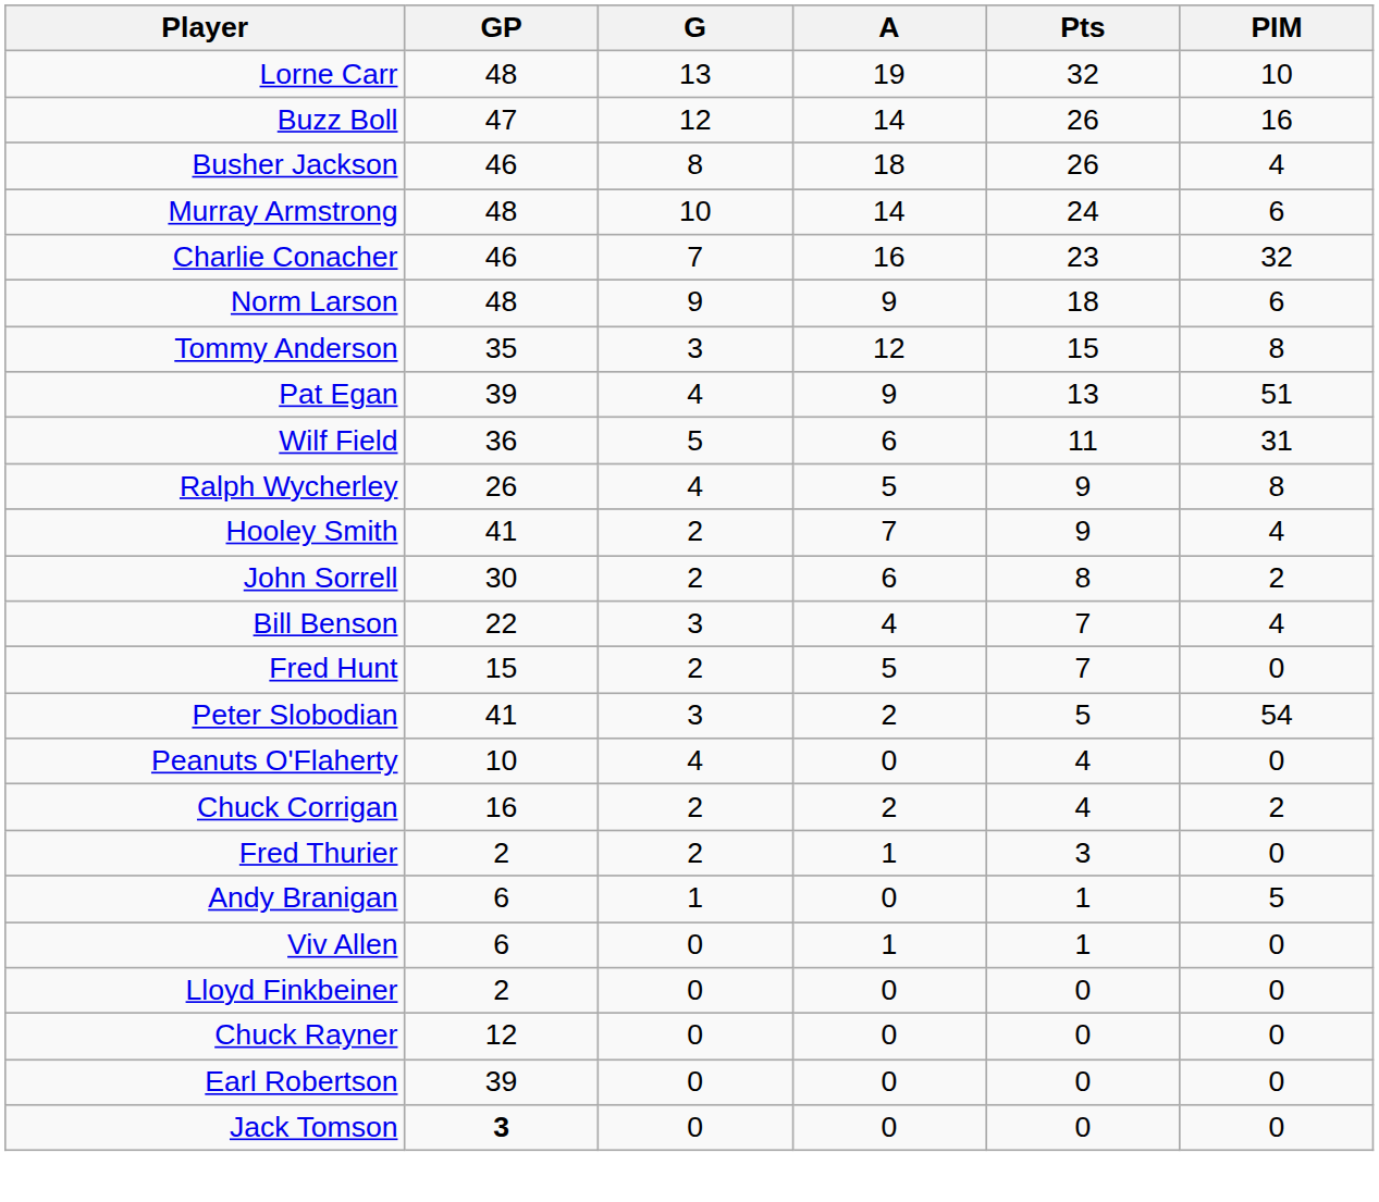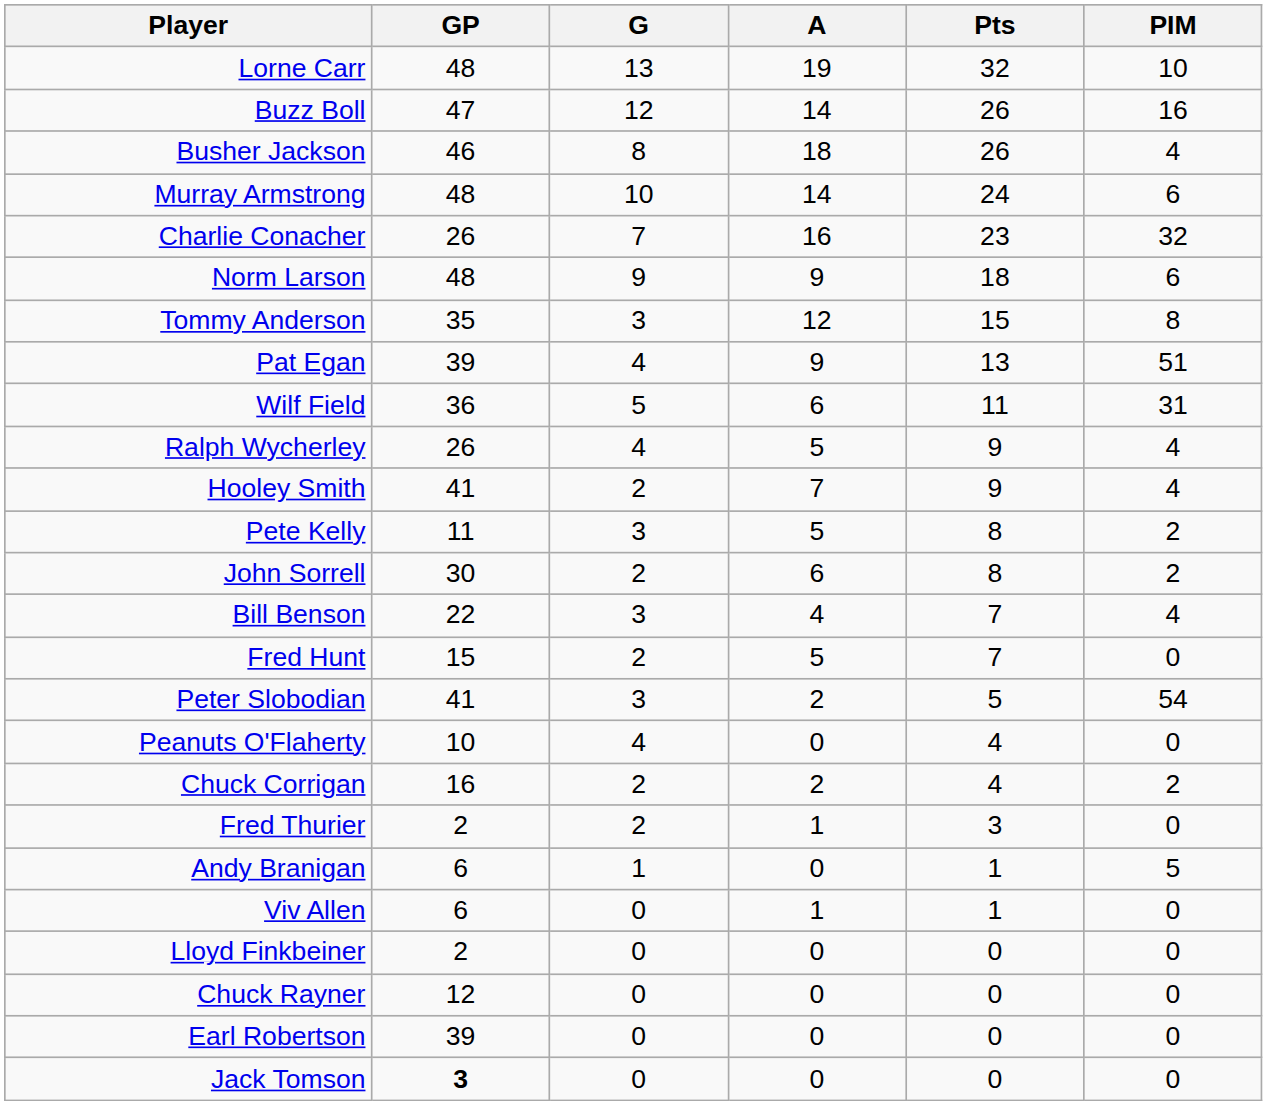 <table class="wikitable sortable" width="60%">
 <tr ALIGN="center">
 <th bgcolor="#DDDDFF" width="10%">Player</th>
 <th bgcolor="#DDDDFF" width="5%">GP</th>
 <th bgcolor="#DDDDFF" width="5%">G</th>
 <th bgcolor="#DDDDFF" width="5%">A</th>
 <th bgcolor="#DDDDFF" width="5%">Pts</th>
 <th bgcolor="#DDDDFF" width="5%">PIM</th>
 </tr>
 <tr align="center">
 <td align="right"><a href='#'>Lorne Carr</a></td>
 <td>48</td>
 <td>13</td>
 <td>19</td>
 <td>32</td>
 <td>10</td>
 </tr>
 <tr align="center">
 <td align="right"><a href='#'>Buzz Boll</a></td>
 <td>47</td>
 <td>12</td>
 <td>14</td>
 <td>26</td>
 <td>16</td>
 </tr>
 <tr align="center">
 <td align="right"><a href='#'>Busher Jackson</a></td>
 <td>46</td>
 <td>8</td>
 <td>18</td>
 <td>26</td>
 <td>4</td>
 </tr>
 <tr align="center">
 <td align="right"><a href='#'>Murray Armstrong</a></td>
 <td>48</td>
 <td>10</td>
 <td>14</td>
 <td>24</td>
 <td>6</td>
 </tr>
 <tr align="center">
 <td align="right"><a href='#'>Charlie Conacher</a></td>
-<td>46</td>
+<td>26</td>
 <td>7</td>
 <td>16</td>
 <td>23</td>
 <td>32</td>
 </tr>
 <tr align="center">
 <td align="right"><a href='#'>Norm Larson</a></td>
 <td>48</td>
 <td>9</td>
 <td>9</td>
 <td>18</td>
 <td>6</td>
 </tr>
 <tr align="center">
 <td align="right"><a href='#'>Tommy Anderson</a></td>
 <td>35</td>
 <td>3</td>
 <td>12</td>
 <td>15</td>
 <td>8</td>
 </tr>
 <tr align="center">
 <td align="right"><a href='#'>Pat Egan</a></td>
 <td>39</td>
 <td>4</td>
 <td>9</td>
 <td>13</td>
 <td>51</td>
 </tr>
 <tr align="center">
 <td align="right"><a href='#'>Wilf Field</a></td>
 <td>36</td>
 <td>5</td>
 <td>6</td>
 <td>11</td>
 <td>31</td>
 </tr>
 <tr align="center">
 <td align="right"><a href='#'>Ralph Wycherley</a></td>
 <td>26</td>
 <td>4</td>
 <td>5</td>
 <td>9</td>
-<td>8</td>
+<td>4</td>
 </tr>
 <tr align="center">
 <td align="right"><a href='#'>Hooley Smith</a></td>
 <td>41</td>
 <td>2</td>
 <td>7</td>
 <td>9</td>
 <td>4</td>
+</tr>
+<tr align="center">
+<td align="right"><a href='#'>Pete Kelly</a></td>
+<td>11</td>
+<td>3</td>
+<td>5</td>
+<td>8</td>
+<td>2</td>
 </tr>
 <tr align="center">
 <td align="right"><a href='#'>John Sorrell</a></td>
 <td>30</td>
 <td>2</td>
 <td>6</td>
 <td>8</td>
 <td>2</td>
 </tr>
 <tr align="center">
 <td align="right"><a href='#'>Bill Benson</a></td>
 <td>22</td>
 <td>3</td>
 <td>4</td>
 <td>7</td>
 <td>4</td>
 </tr>
 <tr align="center">
 <td align="right"><a href='#'>Fred Hunt</a></td>
 <td>15</td>
 <td>2</td>
 <td>5</td>
 <td>7</td>
 <td>0</td>
 </tr>
 <tr align="center">
 <td align="right"><a href='#'>Peter Slobodian</a></td>
 <td>41</td>
 <td>3</td>
 <td>2</td>
 <td>5</td>
 <td>54</td>
 </tr>
 <tr align="center">
 <td align="right"><a href='#'>Peanuts O'Flaherty</a></td>
 <td>10</td>
 <td>4</td>
 <td>0</td>
 <td>4</td>
 <td>0</td>
 </tr>
 <tr align="center">
 <td align="right"><a href='#'>Chuck Corrigan</a></td>
 <td>16</td>
 <td>2</td>
 <td>2</td>
 <td>4</td>
 <td>2</td>
 </tr>
 <tr align="center">
 <td align="right"><a href='#'>Fred Thurier</a></td>
 <td>2</td>
 <td>2</td>
 <td>1</td>
 <td>3</td>
 <td>0</td>
 </tr>
 <tr align="center">
 <td align="right"><a href='#'>Andy Branigan</a></td>
 <td>6</td>
 <td>1</td>
 <td>0</td>
 <td>1</td>
 <td>5</td>
 </tr>
 <tr align="center">
 <td align="right"><a href='#'>Viv Allen</a></td>
 <td>6</td>
 <td>0</td>
 <td>1</td>
 <td>1</td>
 <td>0</td>
 </tr>
 <tr align="center">
 <td align="right"><a href='#'>Lloyd Finkbeiner</a></td>
 <td>2</td>
 <td>0</td>
 <td>0</td>
 <td>0</td>
 <td>0</td>
 </tr>
 <tr align="center">
 <td align="right"><a href='#'>Chuck Rayner</a></td>
 <td>12</td>
 <td>0</td>
 <td>0</td>
 <td>0</td>
 <td>0</td>
 </tr>
 <tr align="center">
 <td align="right"><a href='#'>Earl Robertson</a></td>
 <td>39</td>
 <td>0</td>
 <td>0</td>
 <td>0</td>
 <td>0</td>
 </tr>
 <tr align="center">
 <td align="right"><a href='#'>Jack Tomson</a></td>
 <td><strong>3</strong></td>
 <td>0</td>
 <td>0</td>
 <td>0</td>
 <td>0</td>
 </tr>
 </table>
